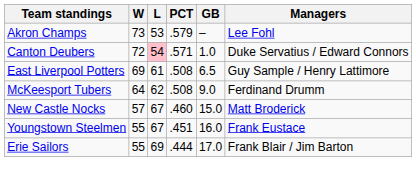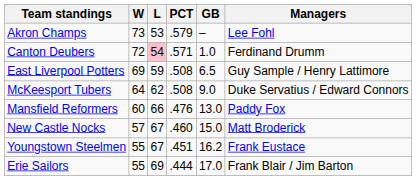 <table class="wikitable">
 <tr>
 <th>Team standings</th>
 <th>W</th>
 <th>L</th>
 <th>PCT</th>
 <th>GB</th>
 <th>Managers</th>
 </tr>
 <tr>
 <td><a href='#'>Akron Champs</a></td>
 <td>73</td>
 <td>53</td>
 <td>.579</td>
 <td>–</td>
 <td><a href='#'>Lee Fohl</a></td>
 </tr>
 <tr>
 <td><a href='#'>Canton Deubers</a></td>
 <td>72</td>
 <td style="background: pink;">54</td>
 <td>.571</td>
 <td>1.0</td>
-<td>Duke Servatius / Edward Connors</td>
+<td>Ferdinand Drumm</td>
 </tr>
 <tr>
 <td><a href='#'>East Liverpool Potters</a></td>
 <td>69</td>
-<td>61</td>
+<td>59</td>
 <td>.508</td>
 <td>6.5</td>
 <td>Guy Sample / Henry Lattimore</td>
 </tr>
 <tr>
 <td><a href='#'>McKeesport Tubers</a></td>
 <td>64</td>
 <td>62</td>
 <td>.508</td>
 <td>9.0</td>
-<td>Ferdinand Drumm</td>
+<td>Duke Servatius / Edward Connors</td>
+</tr>
+<tr>
+<td><a href='#'>Mansfield Reformers</a></td>
+<td>60</td>
+<td>66</td>
+<td>.476</td>
+<td>13.0</td>
+<td><a href='#'>Paddy Fox</a></td>
 </tr>
 <tr>
 <td><a href='#'>New Castle Nocks</a></td>
 <td>57</td>
 <td>67</td>
 <td>.460</td>
 <td>15.0</td>
 <td><a href='#'>Matt Broderick</a></td>
 </tr>
 <tr>
 <td><a href='#'>Youngstown Steelmen</a></td>
 <td>55</td>
 <td>67</td>
 <td>.451</td>
-<td>16.0</td>
+<td>16.2</td>
 <td><a href='#'>Frank Eustace</a></td>
 </tr>
 <tr>
 <td><a href='#'>Erie Sailors</a></td>
 <td>55</td>
 <td>69</td>
 <td>.444</td>
 <td>17.0</td>
 <td>Frank Blair / Jim Barton</td>
 </tr>
 </table>
